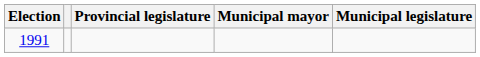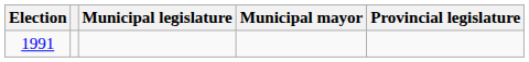 <table class="wikitable" style="text-align:center">
 <tr>
 <th>Election</th>
 <th></th>
+<th>Municipal legislature</th>
+<th>Municipal mayor</th>
 <th>Provincial legislature</th>
-<th>Municipal mayor</th>
-<th>Municipal legislature</th>
 </tr>
 <tr>
 <td><a href='#'>1991</a></td>
 <td></td>
 <td></td>
 <td></td>
 <td></td>
 </tr>
 </table>
